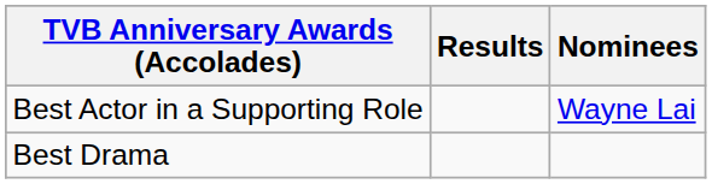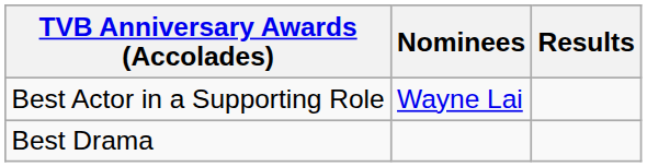 <table class="wikitable" style="font-size: 90%;">
 <tr>
 <th style="width:200px;"><a href='#'>TVB Anniversary Awards</a> <br> (Accolades)</th>
+<th>Nominees</th>
 <th>Results</th>
-<th>Nominees</th>
 </tr>
 <tr>
 <td>Best Actor in a Supporting Role</td>
+<td><a href='#'>Wayne Lai</a></td>
 <td></td>
-<td><a href='#'>Wayne Lai</a></td>
 </tr>
 <tr>
 <td>Best Drama</td>
 <td></td>
 <td></td>
 </tr>
 </table>
